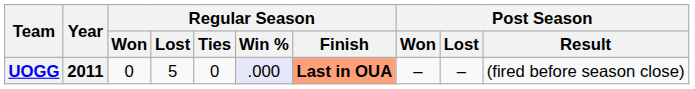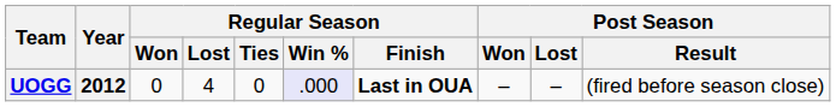 <table class="wikitable" style="font-size: 95%; text-align:center;">
 <tr>
 <th rowspan="2">Team</th>
 <th rowspan="2">Year</th>
 <th colspan="5">Regular Season</th>
 <th colspan="4">Post Season</th>
 </tr>
 <tr>
 <th>Won</th>
 <th>Lost</th>
 <th>Ties</th>
 <th>Win %</th>
 <th>Finish</th>
 <th>Won</th>
 <th>Lost</th>
 <th>Result</th>
 </tr>
 <tr>
 <th><a href='#'>UOGG</a></th>
-<th>2011</th>
+<th>2012</th>
 <td>0</td>
-<td>5</td>
+<td>4</td>
 <td>0</td>
 <td style="background: lavender;">.000</td>
-<td style="background: lightsalmon;"><strong>Last in OUA</strong></td>
+<td><strong>Last in OUA</strong></td>
 <td>–</td>
 <td>–</td>
 <td>(fired before season close)</td>
 </tr>
 </table>
